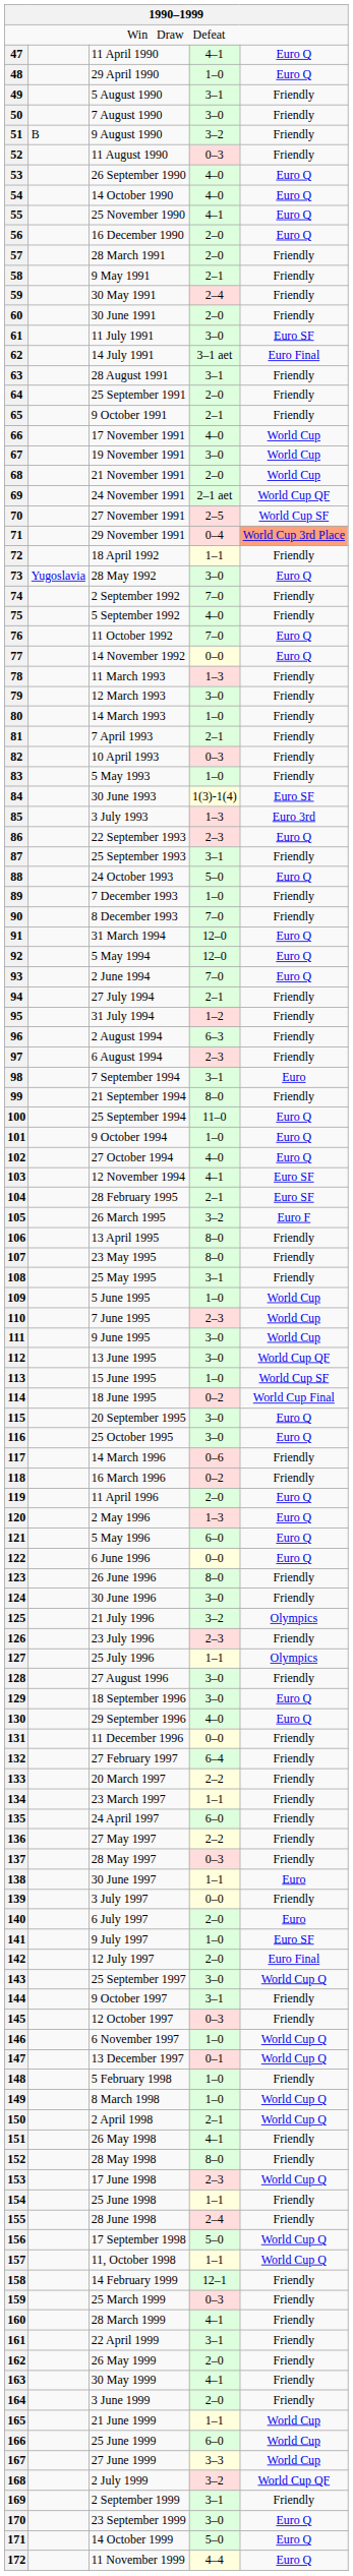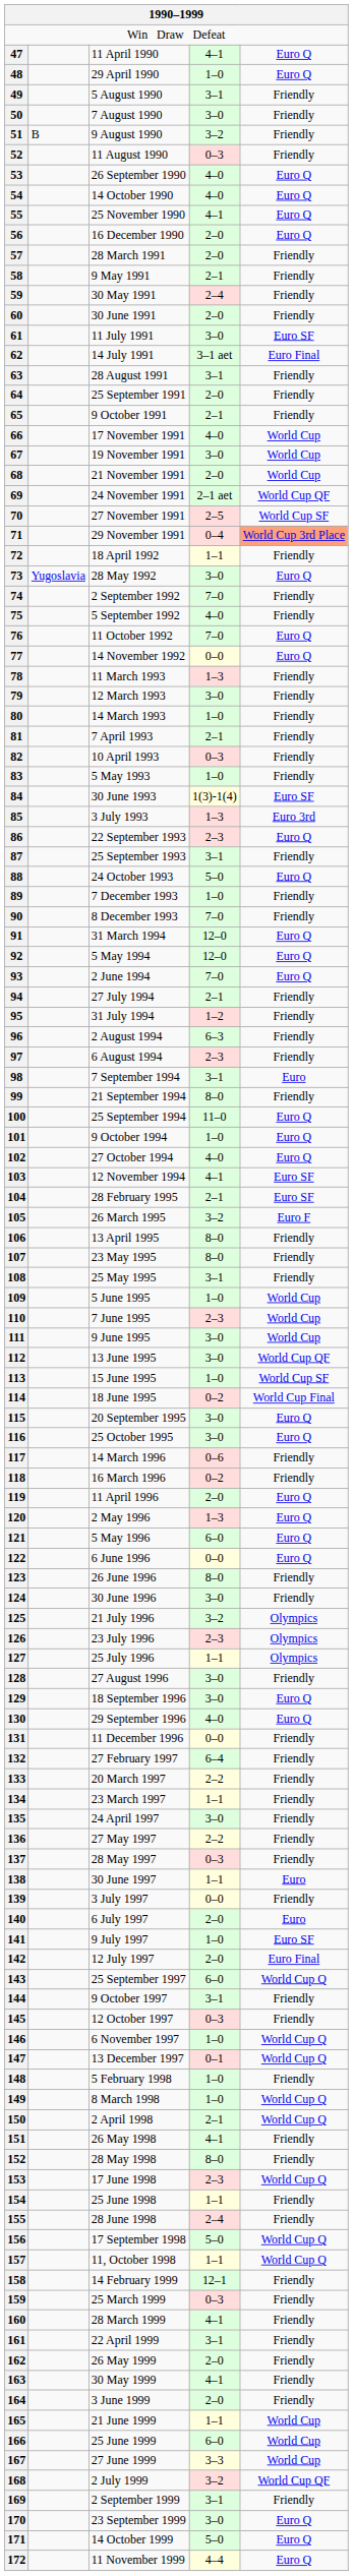 <table class="wikitable collapsible collapsed" style="font-size: 90%">
 <tr>
 <th colspan="5" style="width:400px;">1990–1999</th>
 </tr>
 <tr>
 <td colspan="5" style="text-align:center;"> Win   Draw   Defeat</td>
 </tr>
 <tr>
 <th>47</th>
 <td></td>
 <td>11 April 1990</td>
 <td style="background:#dfd; text-align:center;">4–1</td>
 <td style="text-align:center;"> <a href='#'>Euro Q</a></td>
 </tr>
 <tr>
 <th>48</th>
 <td></td>
 <td>29 April 1990</td>
 <td style="background:#dfd; text-align:center;">1–0</td>
 <td style="text-align:center;"> <a href='#'>Euro Q</a></td>
 </tr>
 <tr>
 <th>49</th>
 <td></td>
 <td>5 August 1990</td>
 <td style="background:#dfd; text-align:center;">3–1</td>
 <td style="text-align:center;"> Friendly</td>
 </tr>
 <tr>
 <th>50</th>
 <td></td>
 <td>7 August 1990</td>
 <td style="background:#dfd; text-align:center;">3–0</td>
 <td style="text-align:center;"> Friendly</td>
 </tr>
 <tr>
 <th>51</th>
 <td> B</td>
 <td>9 August 1990</td>
 <td style="background:#dfd; text-align:center;">3–2</td>
 <td style="text-align:center;"> Friendly</td>
 </tr>
 <tr>
 <th>52</th>
 <td></td>
 <td>11 August 1990</td>
 <td style="background:#fdd; text-align:center;">0–3</td>
 <td style="text-align:center;"> Friendly</td>
 </tr>
 <tr>
 <th>53</th>
 <td></td>
 <td>26 September 1990</td>
 <td style="background:#dfd; text-align:center;">4–0</td>
 <td style="text-align:center;"> <a href='#'>Euro Q</a></td>
 </tr>
 <tr>
 <th>54</th>
 <td></td>
 <td>14 October 1990</td>
 <td style="background:#dfd; text-align:center;">4–0</td>
 <td style="text-align:center;"> <a href='#'>Euro Q</a></td>
 </tr>
 <tr>
 <th>55</th>
 <td></td>
 <td>25 November 1990</td>
 <td style="background:#dfd; text-align:center;">4–1</td>
 <td style="text-align:center;"> <a href='#'>Euro Q</a></td>
 </tr>
 <tr>
 <th>56</th>
 <td></td>
 <td>16 December 1990</td>
 <td style="background:#dfd; text-align:center;">2–0</td>
 <td style="text-align:center;"> <a href='#'>Euro Q</a></td>
 </tr>
 <tr>
 <th>57</th>
 <td></td>
 <td>28 March 1991</td>
 <td style="background:#dfd; text-align:center;">2–0</td>
 <td style="text-align:center;"> Friendly</td>
 </tr>
 <tr>
 <th>58</th>
 <td></td>
 <td>9 May 1991</td>
 <td style="background:#dfd; text-align:center;">2–1</td>
 <td style="text-align:center;"> Friendly</td>
 </tr>
 <tr>
 <th>59</th>
 <td></td>
 <td>30 May 1991</td>
 <td style="background:#fdd; text-align:center;">2–4</td>
 <td style="text-align:center;"> Friendly</td>
 </tr>
 <tr>
 <th>60</th>
 <td></td>
 <td>30 June 1991</td>
 <td style="background:#dfd; text-align:center;">2–0</td>
 <td style="text-align:center;"> Friendly</td>
 </tr>
 <tr>
 <th>61</th>
 <td></td>
 <td>11 July 1991</td>
 <td style="background:#dfd; text-align:center;">3–0</td>
 <td style="text-align:center;"> <a href='#'>Euro SF</a></td>
 </tr>
 <tr>
 <th>62</th>
 <td></td>
 <td>14 July 1991</td>
 <td style="background:#dfd; text-align:center;">3–1 aet</td>
 <td style="text-align:center;"> <a href='#'>Euro Final</a></td>
 </tr>
 <tr>
 <th>63</th>
 <td></td>
 <td>28 August 1991</td>
 <td style="background:#dfd; text-align:center;">3–1</td>
 <td style="text-align:center;"> Friendly</td>
 </tr>
 <tr>
 <th>64</th>
 <td></td>
 <td>25 September 1991</td>
 <td style="background:#dfd; text-align:center;">2–0</td>
 <td style="text-align:center;"> Friendly</td>
 </tr>
 <tr>
 <th>65</th>
 <td></td>
 <td>9 October 1991</td>
 <td style="background:#dfd; text-align:center;">2–1</td>
 <td style="text-align:center;"> Friendly</td>
 </tr>
 <tr>
 <th>66</th>
 <td></td>
 <td>17 November 1991</td>
 <td style="background:#dfd; text-align:center;">4–0</td>
 <td style="text-align:center;"> <a href='#'>World Cup</a></td>
 </tr>
 <tr>
 <th>67</th>
 <td></td>
 <td>19 November 1991</td>
 <td style="background:#dfd; text-align:center;">3–0</td>
 <td style="text-align:center;"> <a href='#'>World Cup</a></td>
 </tr>
 <tr>
 <th>68</th>
 <td></td>
 <td>21 November 1991</td>
 <td style="background:#dfd; text-align:center;">2–0</td>
 <td style="text-align:center;"> <a href='#'>World Cup</a></td>
 </tr>
 <tr>
 <th>69</th>
 <td></td>
 <td>24 November 1991</td>
 <td style="background:#dfd; text-align:center;">2–1 aet</td>
 <td style="text-align:center;"> <a href='#'>World Cup QF</a></td>
 </tr>
 <tr>
 <th>70</th>
 <td></td>
 <td>27 November 1991</td>
 <td style="background:#fdd; text-align:center;">2–5</td>
 <td style="text-align:center;"> <a href='#'>World Cup SF</a></td>
 </tr>
 <tr>
 <th>71</th>
 <td></td>
 <td>29 November 1991</td>
 <td style="background:#fdd; text-align:center;">0–4</td>
 <td style="background: lightsalmon; text-align:center;"> <a href='#'>World Cup 3rd Place</a></td>
 </tr>
 <tr>
 <th>72</th>
 <td></td>
 <td>18 April 1992</td>
 <td style="background:#ffd; text-align:center;">1–1</td>
 <td style="text-align:center;"> Friendly</td>
 </tr>
 <tr>
 <th>73</th>
 <td> <a href='#'>Yugoslavia</a></td>
 <td>28 May 1992</td>
 <td style="background:#dfd; text-align:center;">3–0</td>
 <td style="text-align:center;"> <a href='#'>Euro Q</a></td>
 </tr>
 <tr>
 <th>74</th>
 <td></td>
 <td>2 September 1992</td>
 <td style="background:#dfd; text-align:center;">7–0</td>
 <td style="text-align:center;"> Friendly</td>
 </tr>
 <tr>
 <th>75</th>
 <td></td>
 <td>5 September 1992</td>
 <td style="background:#dfd; text-align:center;">4–0</td>
 <td style="text-align:center;"> Friendly</td>
 </tr>
 <tr>
 <th>76</th>
 <td></td>
 <td>11 October 1992</td>
 <td style="background:#dfd; text-align:center;">7–0</td>
 <td style="text-align:center;"> <a href='#'>Euro Q</a></td>
 </tr>
 <tr>
 <th>77</th>
 <td></td>
 <td>14 November 1992</td>
 <td style="background:#ffd; text-align:center;">0–0</td>
 <td style="text-align:center;"> <a href='#'>Euro Q</a></td>
 </tr>
 <tr>
 <th>78</th>
 <td></td>
 <td>11 March 1993</td>
 <td style="background:#fdd; text-align:center;">1–3</td>
 <td style="text-align:center;"> Friendly</td>
 </tr>
 <tr>
 <th>79</th>
 <td></td>
 <td>12 March 1993</td>
 <td style="background:#dfd; text-align:center;">3–0</td>
 <td style="text-align:center;"> Friendly</td>
 </tr>
 <tr>
 <th>80</th>
 <td></td>
 <td>14 March 1993</td>
 <td style="background:#dfd; text-align:center;">1–0</td>
 <td style="text-align:center;"> Friendly</td>
 </tr>
 <tr>
 <th>81</th>
 <td></td>
 <td>7 April 1993</td>
 <td style="background:#dfd; text-align:center;">2–1</td>
 <td style="text-align:center;"> Friendly</td>
 </tr>
 <tr>
 <th>82</th>
 <td></td>
 <td>10 April 1993</td>
 <td style="background:#fdd; text-align:center;">0–3</td>
 <td style="text-align:center;"> Friendly</td>
 </tr>
 <tr>
 <th>83</th>
 <td></td>
 <td>5 May 1993</td>
 <td style="background:#dfd; text-align:center;">1–0</td>
 <td style="text-align:center;"> Friendly</td>
 </tr>
 <tr>
 <th>84</th>
 <td></td>
 <td>30 June 1993</td>
 <td style="background:#ffd; text-align:center;">1(3)-1(4)</td>
 <td style="text-align:center;"> <a href='#'>Euro SF</a></td>
 </tr>
 <tr>
 <th>85</th>
 <td></td>
 <td>3 July 1993</td>
 <td style="background:#fdd; text-align:center;">1–3</td>
 <td style="text-align:center;"> <a href='#'>Euro 3rd</a></td>
 </tr>
 <tr>
 <th>86</th>
 <td></td>
 <td>22 September 1993</td>
 <td style="background:#fdd; text-align:center;">2–3</td>
 <td style="text-align:center;"> <a href='#'>Euro Q</a></td>
 </tr>
 <tr>
 <th>87</th>
 <td></td>
 <td>25 September 1993</td>
 <td style="background:#dfd; text-align:center;">3–1</td>
 <td style="text-align:center;"> Friendly</td>
 </tr>
 <tr>
 <th>88</th>
 <td></td>
 <td>24 October 1993</td>
 <td style="background:#dfd; text-align:center;">5–0</td>
 <td style="text-align:center;"> <a href='#'>Euro Q</a></td>
 </tr>
 <tr>
 <th>89</th>
 <td></td>
 <td>7 December 1993</td>
 <td style="background:#dfd; text-align:center;">1–0</td>
 <td style="text-align:center;"> Friendly</td>
 </tr>
 <tr>
 <th>90</th>
 <td></td>
 <td>8 December 1993</td>
 <td style="background:#dfd; text-align:center;">7–0</td>
 <td style="text-align:center;"> Friendly</td>
 </tr>
 <tr>
 <th>91</th>
 <td></td>
 <td>31 March 1994</td>
 <td style="background:#dfd; text-align:center;">12–0</td>
 <td style="text-align:center;"> <a href='#'>Euro Q</a></td>
 </tr>
 <tr>
 <th>92</th>
 <td></td>
 <td>5 May 1994</td>
 <td style="background:#dfd; text-align:center;">12–0</td>
 <td style="text-align:center;"> <a href='#'>Euro Q</a></td>
 </tr>
 <tr>
 <th>93</th>
 <td></td>
 <td>2 June 1994</td>
 <td style="background:#dfd; text-align:center;">7–0</td>
 <td style="text-align:center;"> <a href='#'>Euro Q</a></td>
 </tr>
 <tr>
 <th>94</th>
 <td></td>
 <td>27 July 1994</td>
 <td style="background:#dfd; text-align:center;">2–1</td>
 <td style="text-align:center;"> Friendly</td>
 </tr>
 <tr>
 <th>95</th>
 <td></td>
 <td>31 July 1994</td>
 <td style="background:#fdd; text-align:center;">1–2</td>
 <td style="text-align:center;"> Friendly</td>
 </tr>
 <tr>
 <th>96</th>
 <td></td>
 <td>2 August 1994</td>
 <td style="background:#dfd; text-align:center;">6–3</td>
 <td style="text-align:center;"> Friendly</td>
 </tr>
 <tr>
 <th>97</th>
 <td></td>
 <td>6 August 1994</td>
 <td style="background:#fdd; text-align:center;">2–3</td>
 <td style="text-align:center;"> Friendly</td>
 </tr>
 <tr>
 <th>98</th>
 <td></td>
 <td>7 September 1994</td>
 <td style="background:#dfd; text-align:center;">3–1</td>
 <td style="text-align:center;"> <a href='#'>Euro</a></td>
 </tr>
 <tr>
 <th>99</th>
 <td></td>
 <td>21 September 1994</td>
 <td style="background:#dfd; text-align:center;">8–0</td>
 <td style="text-align:center;"> Friendly</td>
 </tr>
 <tr>
 <th>100</th>
 <td></td>
 <td>25 September 1994</td>
 <td style="background:#dfd; text-align:center;">11–0</td>
 <td style="text-align:center;"> <a href='#'>Euro Q</a></td>
 </tr>
 <tr>
 <th>101</th>
 <td></td>
 <td>9 October 1994</td>
 <td style="background:#dfd; text-align:center;">1–0</td>
 <td style="text-align:center;"> <a href='#'>Euro Q</a></td>
 </tr>
 <tr>
 <th>102</th>
 <td></td>
 <td>27 October 1994</td>
 <td style="background:#dfd; text-align:center;">4–0</td>
 <td style="text-align:center;"> <a href='#'>Euro Q</a></td>
 </tr>
 <tr>
 <th>103</th>
 <td></td>
 <td>12 November 1994</td>
 <td style="background:#dfd; text-align:center;">4–1</td>
 <td style="text-align:center;"> <a href='#'>Euro SF</a></td>
 </tr>
 <tr>
 <th>104</th>
 <td></td>
 <td>28 February 1995</td>
 <td style="background:#dfd; text-align:center;">2–1</td>
 <td style="text-align:center;"> <a href='#'>Euro SF</a></td>
 </tr>
 <tr>
 <th>105</th>
 <td></td>
 <td>26 March 1995</td>
 <td style="background:#dfd; text-align:center;">3–2</td>
 <td style="text-align:center;"> <a href='#'>Euro F</a></td>
 </tr>
 <tr>
 <th>106</th>
 <td></td>
 <td>13 April 1995</td>
 <td style="background:#dfd; text-align:center;">8–0</td>
 <td style="text-align:center;"> Friendly</td>
 </tr>
 <tr>
 <th>107</th>
 <td></td>
 <td>23 May 1995</td>
 <td style="background:#dfd; text-align:center;">8–0</td>
 <td style="text-align:center;"> Friendly</td>
 </tr>
 <tr>
 <th>108</th>
 <td></td>
 <td>25 May 1995</td>
 <td style="background:#dfd; text-align:center;">3–1</td>
 <td style="text-align:center;"> Friendly</td>
 </tr>
 <tr>
 <th>109</th>
 <td></td>
 <td>5 June 1995</td>
 <td style="background:#dfd; text-align:center;">1–0</td>
 <td style="text-align:center;"> <a href='#'>World Cup</a></td>
 </tr>
 <tr>
 <th>110</th>
 <td></td>
 <td>7 June 1995</td>
 <td style="background:#fdd; text-align:center;">2–3</td>
 <td style="text-align:center;"> <a href='#'>World Cup</a></td>
 </tr>
 <tr>
 <th>111</th>
 <td></td>
 <td>9 June 1995</td>
 <td style="background:#dfd; text-align:center;">3–0</td>
 <td style="text-align:center;"> <a href='#'>World Cup</a></td>
 </tr>
 <tr>
 <th>112</th>
 <td></td>
 <td>13 June 1995</td>
 <td style="background:#dfd; text-align:center;">3–0</td>
 <td style="text-align:center;"> <a href='#'>World Cup QF</a></td>
 </tr>
 <tr>
 <th>113</th>
 <td></td>
 <td>15 June 1995</td>
 <td style="background:#dfd; text-align:center;">1–0</td>
 <td style="text-align:center;"> <a href='#'>World Cup SF</a></td>
 </tr>
 <tr>
 <th>114</th>
 <td></td>
 <td>18 June 1995</td>
 <td style="background:#fdd; text-align:center;">0–2</td>
 <td style="text-align:center;"> <a href='#'>World Cup Final</a></td>
 </tr>
 <tr>
 <th>115</th>
 <td></td>
 <td>20 September 1995</td>
 <td style="background:#dfd; text-align:center;">3–0</td>
 <td style="text-align:center;"> <a href='#'>Euro Q</a></td>
 </tr>
 <tr>
 <th>116</th>
 <td></td>
 <td>25 October 1995</td>
 <td style="background:#dfd; text-align:center;">3–0</td>
 <td style="text-align:center;"> <a href='#'>Euro Q</a></td>
 </tr>
 <tr>
 <th>117</th>
 <td></td>
 <td>14 March 1996</td>
 <td style="background:#fdd; text-align:center;">0–6</td>
 <td style="text-align:center;"> Friendly</td>
 </tr>
 <tr>
 <th>118</th>
 <td></td>
 <td>16 March 1996</td>
 <td style="background:#fdd; text-align:center;">0–2</td>
 <td style="text-align:center;"> Friendly</td>
 </tr>
 <tr>
 <th>119</th>
 <td></td>
 <td>11 April 1996</td>
 <td style="background:#dfd; text-align:center;">2–0</td>
 <td style="text-align:center;"> <a href='#'>Euro Q</a></td>
 </tr>
 <tr>
 <th>120</th>
 <td></td>
 <td>2 May 1996</td>
 <td style="background:#fdd; text-align:center;">1–3</td>
 <td style="text-align:center;"> <a href='#'>Euro Q</a></td>
 </tr>
 <tr>
 <th>121</th>
 <td></td>
 <td>5 May 1996</td>
 <td style="background:#dfd; text-align:center;">6–0</td>
 <td style="text-align:center;"> <a href='#'>Euro Q</a></td>
 </tr>
 <tr>
 <th>122</th>
 <td></td>
 <td>6 June 1996</td>
 <td style="background:#ffd; text-align:center;">0–0</td>
 <td style="text-align:center;"> <a href='#'>Euro Q</a></td>
 </tr>
 <tr>
 <th>123</th>
 <td></td>
 <td>26 June 1996</td>
 <td style="background:#dfd; text-align:center;">8–0</td>
 <td style="text-align:center;"> Friendly</td>
 </tr>
 <tr>
 <th>124</th>
 <td></td>
 <td>30 June 1996</td>
 <td style="background:#dfd; text-align:center;">3–0</td>
 <td style="text-align:center;"> Friendly</td>
 </tr>
 <tr>
 <th>125</th>
 <td></td>
 <td>21 July 1996</td>
 <td style="background:#dfd; text-align:center;">3–2</td>
 <td style="text-align:center;"> <a href='#'>Olympics</a></td>
 </tr>
 <tr>
 <th>126</th>
 <td></td>
 <td>23 July 1996</td>
 <td style="background:#fdd; text-align:center;">2–3</td>
-<td style="text-align:center;"> Friendly</td>
+<td style="text-align:center;"> <a href='#'>Olympics</a></td>
 </tr>
 <tr>
 <th>127</th>
 <td></td>
 <td>25 July 1996</td>
 <td style="background:#ffd; text-align:center;">1–1</td>
 <td style="text-align:center;"> <a href='#'>Olympics</a></td>
 </tr>
 <tr>
 <th>128</th>
 <td></td>
 <td>27 August 1996</td>
 <td style="background:#dfd; text-align:center;">3–0</td>
 <td style="text-align:center;"> Friendly</td>
 </tr>
 <tr>
 <th>129</th>
 <td></td>
 <td>18 September 1996</td>
 <td style="background:#dfd; text-align:center;">3–0</td>
 <td style="text-align:center;"> <a href='#'>Euro Q</a></td>
 </tr>
 <tr>
 <th>130</th>
 <td></td>
 <td>29 September 1996</td>
 <td style="background:#dfd; text-align:center;">4–0</td>
 <td style="text-align:center;"> <a href='#'>Euro Q</a></td>
 </tr>
 <tr>
 <th>131</th>
 <td></td>
 <td>11 December 1996</td>
 <td style="background:#ffd; text-align:center;">0–0</td>
 <td style="text-align:center;"> Friendly</td>
 </tr>
 <tr>
 <th>132</th>
 <td></td>
 <td>27 February 1997</td>
 <td style="background:#dfd; text-align:center;">6–4</td>
 <td style="text-align:center;"> Friendly</td>
 </tr>
 <tr>
 <th>133</th>
 <td></td>
 <td>20 March 1997</td>
 <td style="background:#ffd; text-align:center;">2–2</td>
 <td style="text-align:center;"> Friendly</td>
 </tr>
 <tr>
 <th>134</th>
 <td></td>
 <td>23 March 1997</td>
 <td style="background:#ffd; text-align:center;">1–1</td>
 <td style="text-align:center;"> Friendly</td>
 </tr>
 <tr>
 <th>135</th>
 <td></td>
 <td>24 April 1997</td>
-<td style="background:#dfd; text-align:center;">6–0</td>
+<td style="background:#dfd; text-align:center;">3–0</td>
 <td style="text-align:center;"> Friendly</td>
 </tr>
 <tr>
 <th>136</th>
 <td></td>
 <td>27 May 1997</td>
 <td style="background:#ffd; text-align:center;">2–2</td>
 <td style="text-align:center;"> Friendly</td>
 </tr>
 <tr>
 <th>137</th>
 <td></td>
 <td>28 May 1997</td>
 <td style="background:#fdd; text-align:center;">0–3</td>
 <td style="text-align:center;"> Friendly</td>
 </tr>
 <tr>
 <th>138</th>
 <td></td>
 <td>30 June 1997</td>
 <td style="background:#ffd; text-align:center;">1–1</td>
 <td style="text-align:center;"> <a href='#'>Euro</a></td>
 </tr>
 <tr>
 <th>139</th>
 <td></td>
 <td>3 July 1997</td>
 <td style="background:#ffd; text-align:center;">0–0</td>
 <td style="text-align:center;"> Friendly</td>
 </tr>
 <tr>
 <th>140</th>
 <td></td>
 <td>6 July 1997</td>
 <td style="background:#dfd; text-align:center;">2–0</td>
 <td style="text-align:center;"> <a href='#'>Euro</a></td>
 </tr>
 <tr>
 <th>141</th>
 <td></td>
 <td>9 July 1997</td>
 <td style="background:#dfd; text-align:center;">1–0</td>
 <td style="text-align:center;"> <a href='#'>Euro SF</a></td>
 </tr>
 <tr>
 <th>142</th>
 <td></td>
 <td>12 July 1997</td>
 <td style="background:#dfd; text-align:center;">2–0</td>
 <td style="text-align:center;"> <a href='#'>Euro Final</a></td>
 </tr>
 <tr>
 <th>143</th>
 <td></td>
 <td>25 September 1997</td>
-<td style="background:#dfd; text-align:center;">3–0</td>
+<td style="background:#dfd; text-align:center;">6–0</td>
 <td style="text-align:center;"> <a href='#'>World Cup Q</a></td>
 </tr>
 <tr>
 <th>144</th>
 <td></td>
 <td>9 October 1997</td>
 <td style="background:#dfd; text-align:center;">3–1</td>
 <td style="text-align:center;"> Friendly</td>
 </tr>
 <tr>
 <th>145</th>
 <td></td>
 <td>12 October 1997</td>
 <td style="background:#fdd; text-align:center;">0–3</td>
 <td style="text-align:center;"> Friendly</td>
 </tr>
 <tr>
 <th>146</th>
 <td></td>
 <td>6 November 1997</td>
 <td style="background:#dfd; text-align:center;">1–0</td>
 <td style="text-align:center;"> <a href='#'>World Cup Q</a></td>
 </tr>
 <tr>
 <th>147</th>
 <td></td>
 <td>13 December 1997</td>
 <td style="background:#fdd; text-align:center;">0–1</td>
 <td style="text-align:center;"> <a href='#'>World Cup Q</a></td>
 </tr>
 <tr>
 <th>148</th>
 <td></td>
 <td>5 February 1998</td>
 <td style="background:#dfd; text-align:center;">1–0</td>
 <td style="text-align:center;"> Friendly</td>
 </tr>
 <tr>
 <th>149</th>
 <td></td>
 <td>8 March 1998</td>
 <td style="background:#dfd; text-align:center;">1–0</td>
 <td style="text-align:center;"> <a href='#'>World Cup Q</a></td>
 </tr>
 <tr>
 <th>150</th>
 <td></td>
 <td>2 April 1998</td>
 <td style="background:#dfd; text-align:center;">2–1</td>
 <td style="text-align:center;"> <a href='#'>World Cup Q</a></td>
 </tr>
 <tr>
 <th>151</th>
 <td></td>
 <td>26 May 1998</td>
 <td style="background:#dfd; text-align:center;">4–1</td>
 <td style="text-align:center;"> Friendly</td>
 </tr>
 <tr>
 <th>152</th>
 <td></td>
 <td>28 May 1998</td>
 <td style="background:#dfd; text-align:center;">8–0</td>
 <td style="text-align:center;"> Friendly</td>
 </tr>
 <tr>
 <th>153</th>
 <td></td>
 <td>17 June 1998</td>
 <td style="background:#fdd; text-align:center;">2–3</td>
 <td style="text-align:center;"> <a href='#'>World Cup Q</a></td>
 </tr>
 <tr>
 <th>154</th>
 <td></td>
 <td>25 June 1998</td>
 <td style="background:#ffd; text-align:center;">1–1</td>
 <td style="text-align:center;"> Friendly</td>
 </tr>
 <tr>
 <th>155</th>
 <td></td>
 <td>28 June 1998</td>
 <td style="background:#fdd; text-align:center;">2–4</td>
 <td style="text-align:center;"> Friendly</td>
 </tr>
 <tr>
 <th>156</th>
 <td></td>
 <td>17 September 1998</td>
 <td style="background:#dfd; text-align:center;">5–0</td>
 <td style="text-align:center;"> <a href='#'>World Cup Q</a></td>
 </tr>
 <tr>
 <th>157</th>
 <td></td>
 <td>11, October 1998</td>
 <td style="background:#ffd; text-align:center;">1–1</td>
 <td style="text-align:center;"> <a href='#'>World Cup Q</a></td>
 </tr>
 <tr>
 <th>158</th>
 <td></td>
 <td>14 February 1999</td>
 <td style="background:#dfd; text-align:center;">12–1</td>
 <td style="text-align:center;"> Friendly</td>
 </tr>
 <tr>
 <th>159</th>
 <td></td>
 <td>25 March 1999</td>
 <td style="background:#fdd; text-align:center;">0–3</td>
 <td style="text-align:center;"> Friendly</td>
 </tr>
 <tr>
 <th>160</th>
 <td></td>
 <td>28 March 1999</td>
 <td style="background:#dfd; text-align:center;">4–1</td>
 <td style="text-align:center;"> Friendly</td>
 </tr>
 <tr>
 <th>161</th>
 <td></td>
 <td>22 April 1999</td>
 <td style="background:#dfd; text-align:center;">3–1</td>
 <td style="text-align:center;"> Friendly</td>
 </tr>
 <tr>
 <th>162</th>
 <td></td>
 <td>26 May 1999</td>
 <td style="background:#dfd; text-align:center;">2–0</td>
 <td style="text-align:center;"> Friendly</td>
 </tr>
 <tr>
 <th>163</th>
 <td></td>
 <td>30 May 1999</td>
 <td style="background:#dfd; text-align:center;">4–1</td>
 <td style="text-align:center;"> Friendly</td>
 </tr>
 <tr>
 <th>164</th>
 <td></td>
 <td>3 June 1999</td>
 <td style="background:#dfd; text-align:center;">2–0</td>
 <td style="text-align:center;"> Friendly</td>
 </tr>
 <tr>
 <th>165</th>
 <td></td>
 <td>21 June 1999</td>
 <td style="background:#ffd; text-align:center;">1–1</td>
 <td style="text-align:center;"> <a href='#'>World Cup</a></td>
 </tr>
 <tr>
 <th>166</th>
 <td></td>
 <td>25 June 1999</td>
 <td style="background:#dfd; text-align:center;">6–0</td>
 <td style="text-align:center;"> <a href='#'>World Cup</a></td>
 </tr>
 <tr>
 <th>167</th>
 <td></td>
 <td>27 June 1999</td>
 <td style="background:#ffd; text-align:center;">3–3</td>
 <td style="text-align:center;"> <a href='#'>World Cup</a></td>
 </tr>
 <tr>
 <th>168</th>
 <td></td>
 <td>2 July 1999</td>
 <td style="background:#fdd; text-align:center;">3–2</td>
 <td style="text-align:center;"> <a href='#'>World Cup QF</a></td>
 </tr>
 <tr>
 <th>169</th>
 <td></td>
 <td>2 September 1999</td>
 <td style="background:#dfd; text-align:center;">3–1</td>
 <td style="text-align:center;"> Friendly</td>
 </tr>
 <tr>
 <th>170</th>
 <td></td>
 <td>23 September 1999</td>
 <td style="background:#dfd; text-align:center;">3–0</td>
 <td style="text-align:center;"> <a href='#'>Euro Q</a></td>
 </tr>
 <tr>
 <th>171</th>
 <td></td>
 <td>14 October 1999</td>
 <td style="background:#dfd; text-align:center;">5–0</td>
 <td style="text-align:center;"> <a href='#'>Euro Q</a></td>
 </tr>
 <tr>
 <th>172</th>
 <td></td>
 <td>11 November 1999</td>
 <td style="background:#ffd; text-align:center;">4–4</td>
 <td style="text-align:center;"> <a href='#'>Euro Q</a></td>
 </tr>
 </table>
